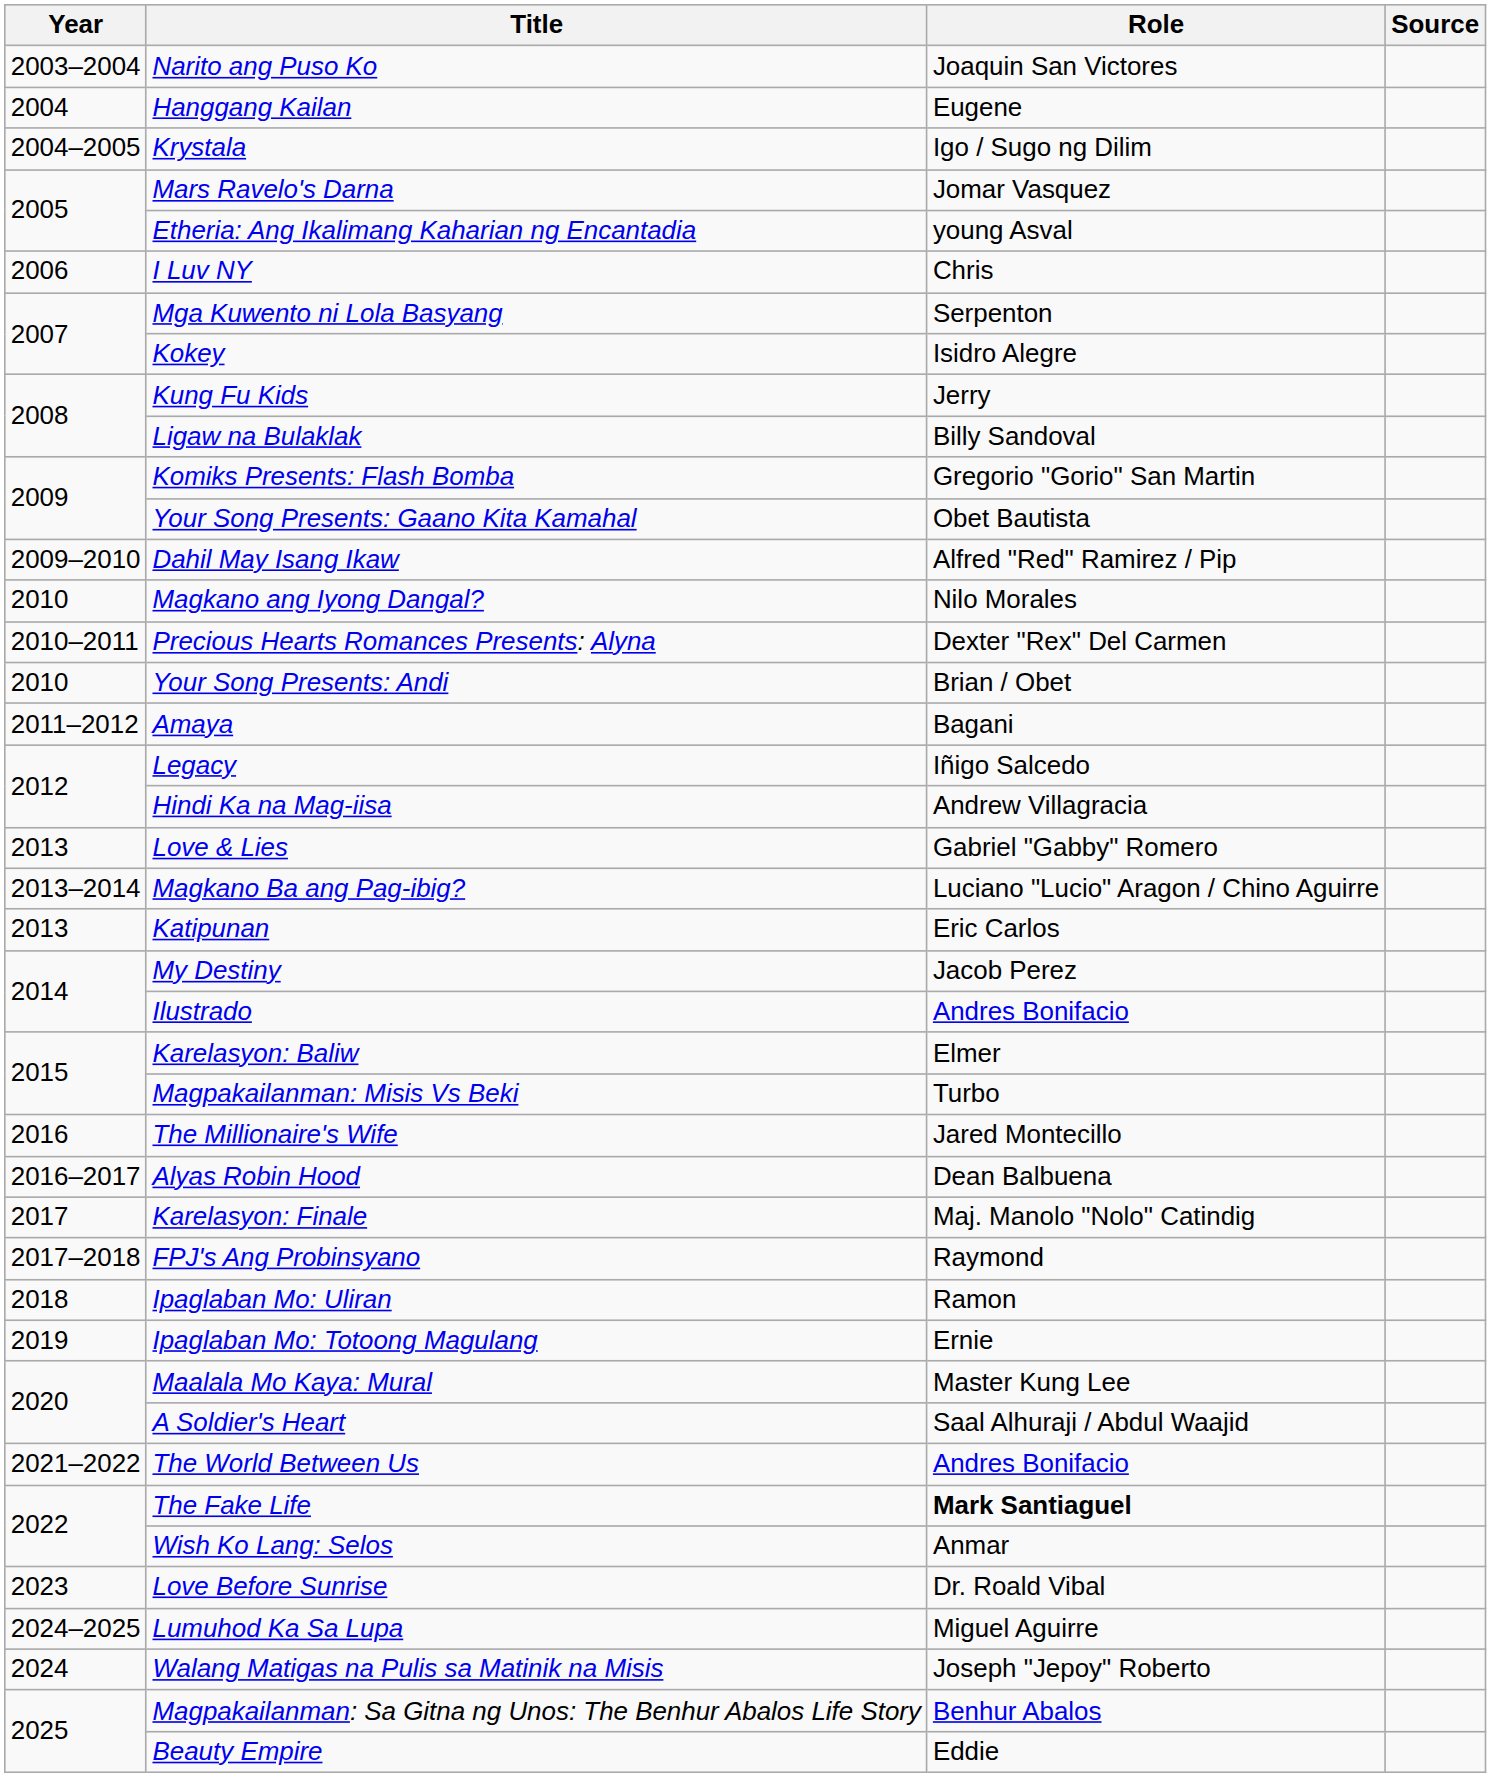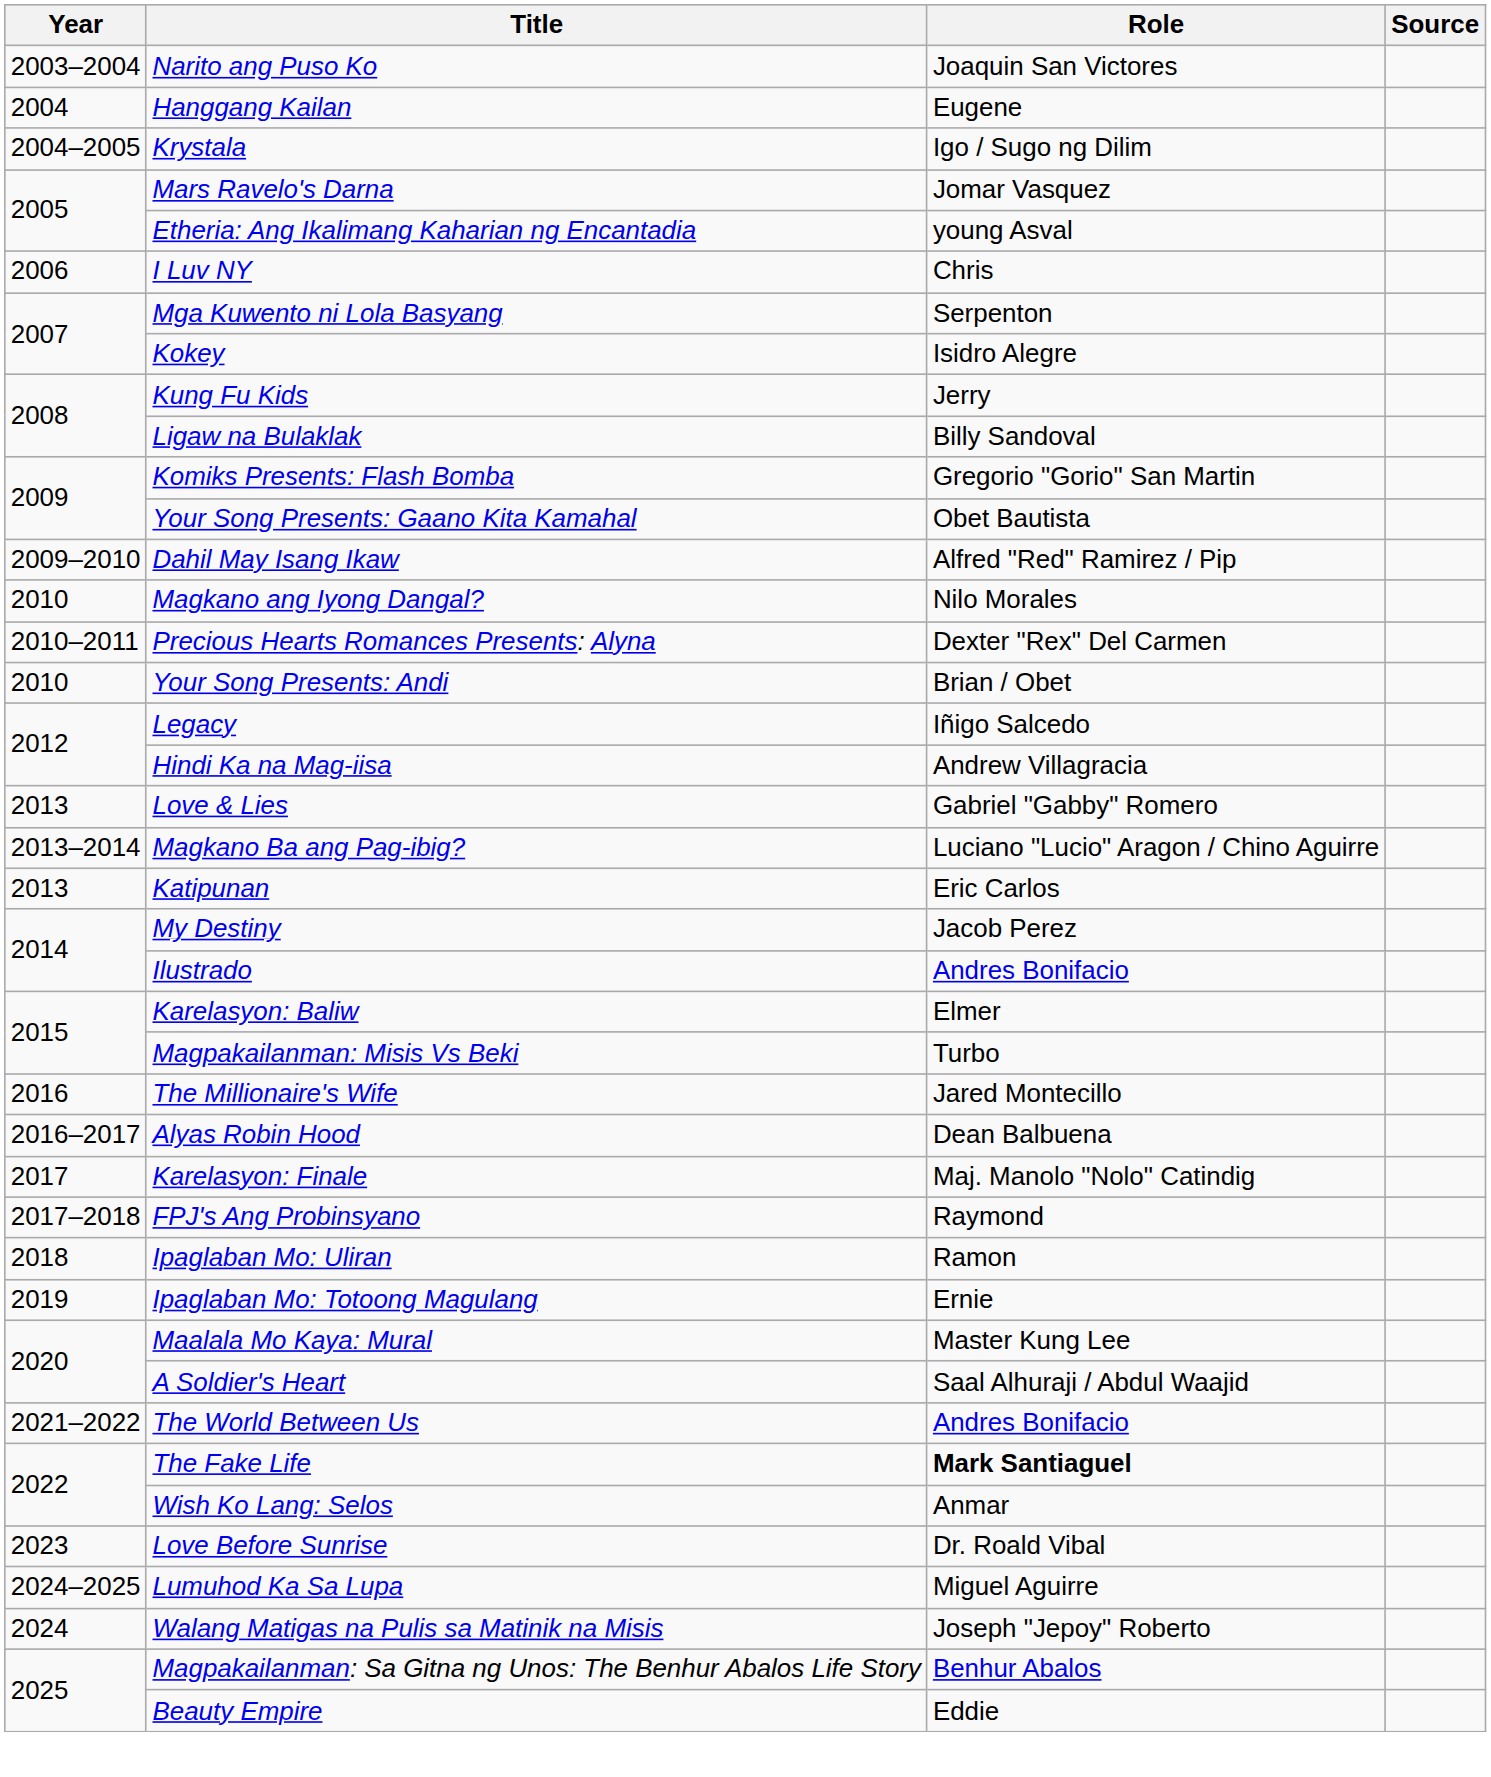 <table class="wikitable sortable">
 <tr>
 <th>Year</th>
 <th>Title</th>
 <th>Role</th>
 <th>Source</th>
 </tr>
 <tr>
 <td>2003–2004</td>
 <td><em><a href='#'>Narito ang Puso Ko</a></em></td>
 <td>Joaquin San Victores</td>
 <td></td>
 </tr>
 <tr>
 <td>2004</td>
 <td><em><a href='#'>Hanggang Kailan</a></em></td>
 <td>Eugene</td>
 <td></td>
 </tr>
 <tr>
 <td>2004–2005</td>
 <td><em><a href='#'>Krystala</a></em></td>
 <td>Igo / Sugo ng Dilim</td>
 <td></td>
 </tr>
 <tr>
 <td rowspan="2">2005</td>
 <td><em><a href='#'>Mars Ravelo's Darna</a></em></td>
 <td>Jomar Vasquez</td>
 <td></td>
 </tr>
 <tr>
 <td><em><a href='#'>Etheria: Ang Ikalimang Kaharian ng Encantadia</a></em></td>
 <td>young Asval</td>
 <td></td>
 </tr>
 <tr>
 <td>2006</td>
 <td><em><a href='#'>I Luv NY</a></em></td>
 <td>Chris</td>
 <td></td>
 </tr>
 <tr>
 <td rowspan="2">2007</td>
 <td><em><a href='#'>Mga Kuwento ni Lola Basyang</a></em></td>
 <td>Serpenton</td>
 <td></td>
 </tr>
 <tr>
 <td><em><a href='#'>Kokey</a></em></td>
 <td>Isidro Alegre</td>
 <td></td>
 </tr>
 <tr>
 <td rowspan="2">2008</td>
 <td><em><a href='#'>Kung Fu Kids</a></em></td>
 <td>Jerry</td>
 <td></td>
 </tr>
 <tr>
 <td><em><a href='#'>Ligaw na Bulaklak</a></em></td>
 <td>Billy Sandoval</td>
 <td></td>
 </tr>
 <tr>
 <td rowspan="2">2009</td>
 <td><em><a href='#'>Komiks Presents: Flash Bomba</a></em></td>
 <td>Gregorio "Gorio" San Martin</td>
 <td></td>
 </tr>
 <tr>
 <td><em><a href='#'>Your Song Presents: Gaano Kita Kamahal</a></em></td>
 <td>Obet Bautista</td>
 <td></td>
 </tr>
 <tr>
 <td>2009–2010</td>
 <td><em><a href='#'>Dahil May Isang Ikaw</a></em></td>
 <td>Alfred "Red" Ramirez / Pip</td>
 <td></td>
 </tr>
 <tr>
 <td>2010</td>
 <td><em><a href='#'>Magkano ang Iyong Dangal?</a></em></td>
 <td>Nilo Morales</td>
 <td></td>
 </tr>
 <tr>
 <td>2010–2011</td>
 <td><em><a href='#'>Precious Hearts Romances Presents</a>: <a href='#'>Alyna</a></em></td>
 <td>Dexter "Rex" Del Carmen</td>
 <td></td>
 </tr>
 <tr>
 <td>2010</td>
 <td><em><a href='#'>Your Song Presents: Andi</a></em></td>
 <td>Brian / Obet</td>
-<td></td>
-</tr>
-<tr>
-<td>2011–2012</td>
-<td><em><a href='#'>Amaya</a></em></td>
-<td>Bagani</td>
 <td></td>
 </tr>
 <tr>
 <td rowspan="2">2012</td>
 <td><em><a href='#'>Legacy</a></em></td>
 <td>Iñigo Salcedo</td>
 <td></td>
 </tr>
 <tr>
 <td><em><a href='#'>Hindi Ka na Mag-iisa</a></em></td>
 <td>Andrew Villagracia</td>
 <td></td>
 </tr>
 <tr>
 <td>2013</td>
 <td><em><a href='#'>Love & Lies</a></em></td>
 <td>Gabriel "Gabby" Romero</td>
 <td></td>
 </tr>
 <tr>
 <td>2013–2014</td>
 <td><em><a href='#'>Magkano Ba ang Pag-ibig?</a></em></td>
 <td>Luciano "Lucio" Aragon / Chino Aguirre</td>
 <td></td>
 </tr>
 <tr>
 <td>2013</td>
 <td><em><a href='#'>Katipunan</a></em></td>
 <td>Eric Carlos</td>
 <td></td>
 </tr>
 <tr>
 <td rowspan="2">2014</td>
 <td><em><a href='#'>My Destiny</a></em></td>
 <td>Jacob Perez</td>
 <td></td>
 </tr>
 <tr>
 <td><em><a href='#'>Ilustrado</a></em></td>
 <td><a href='#'>Andres Bonifacio</a></td>
 <td></td>
 </tr>
 <tr>
 <td rowspan="2">2015</td>
 <td><em><a href='#'>Karelasyon: Baliw</a></em></td>
 <td>Elmer</td>
 <td></td>
 </tr>
 <tr>
 <td><em><a href='#'>Magpakailanman: Misis Vs Beki</a></em></td>
 <td>Turbo</td>
 <td></td>
 </tr>
 <tr>
 <td>2016</td>
 <td><em><a href='#'>The Millionaire's Wife</a></em></td>
 <td>Jared Montecillo</td>
 <td></td>
 </tr>
 <tr>
 <td>2016–2017</td>
 <td><em><a href='#'>Alyas Robin Hood</a></em></td>
 <td>Dean Balbuena</td>
 <td></td>
 </tr>
 <tr>
 <td>2017</td>
 <td><em><a href='#'>Karelasyon: Finale</a></em></td>
 <td>Maj. Manolo "Nolo" Catindig</td>
 <td></td>
 </tr>
 <tr>
 <td>2017–2018</td>
 <td><em><a href='#'>FPJ's Ang Probinsyano</a></em></td>
 <td>Raymond</td>
 <td></td>
 </tr>
 <tr>
 <td>2018</td>
 <td><em><a href='#'> Ipaglaban Mo: Uliran</a></em></td>
 <td>Ramon</td>
 <td></td>
 </tr>
 <tr>
 <td>2019</td>
 <td><em><a href='#'> Ipaglaban Mo: Totoong Magulang</a></em></td>
 <td>Ernie</td>
 <td></td>
 </tr>
 <tr>
 <td rowspan="2">2020</td>
 <td><em><a href='#'>Maalala Mo Kaya: Mural</a></em></td>
 <td>Master Kung Lee</td>
 <td></td>
 </tr>
 <tr>
 <td><em><a href='#'>A Soldier's Heart</a></em></td>
 <td>Saal Alhuraji / Abdul Waajid</td>
 <td></td>
 </tr>
 <tr>
 <td>2021–2022</td>
 <td><em><a href='#'>The World Between Us</a></em></td>
 <td><a href='#'>Andres Bonifacio</a></td>
 <td></td>
 </tr>
 <tr>
 <td rowspan="2">2022</td>
 <td><em><a href='#'>The Fake Life</a></em></td>
 <td><strong>Mark Santiaguel</strong></td>
 <td></td>
 </tr>
 <tr>
 <td><em><a href='#'>Wish Ko Lang: Selos</a></em></td>
 <td>Anmar</td>
 <td></td>
 </tr>
 <tr>
 <td>2023</td>
 <td><em><a href='#'>Love Before Sunrise</a></em></td>
 <td>Dr. Roald Vibal</td>
 <td></td>
 </tr>
 <tr>
 <td>2024–2025</td>
 <td><em><a href='#'>Lumuhod Ka Sa Lupa</a></em></td>
 <td>Miguel Aguirre</td>
 <td></td>
 </tr>
 <tr>
 <td>2024</td>
 <td><a href='#'><em>Walang Matigas na Pulis sa Matinik na Misis</em></a></td>
 <td>Joseph "Jepoy" Roberto</td>
 <td></td>
 </tr>
 <tr>
 <td rowspan="2">2025</td>
 <td><em><a href='#'>Magpakailanman</a>: Sa Gitna ng Unos: The Benhur Abalos Life Story</em></td>
 <td><a href='#'>Benhur Abalos</a></td>
 <td></td>
 </tr>
 <tr>
 <td><em><a href='#'>Beauty Empire</a></em></td>
 <td>Eddie</td>
 <td></td>
 </tr>
 </table>
